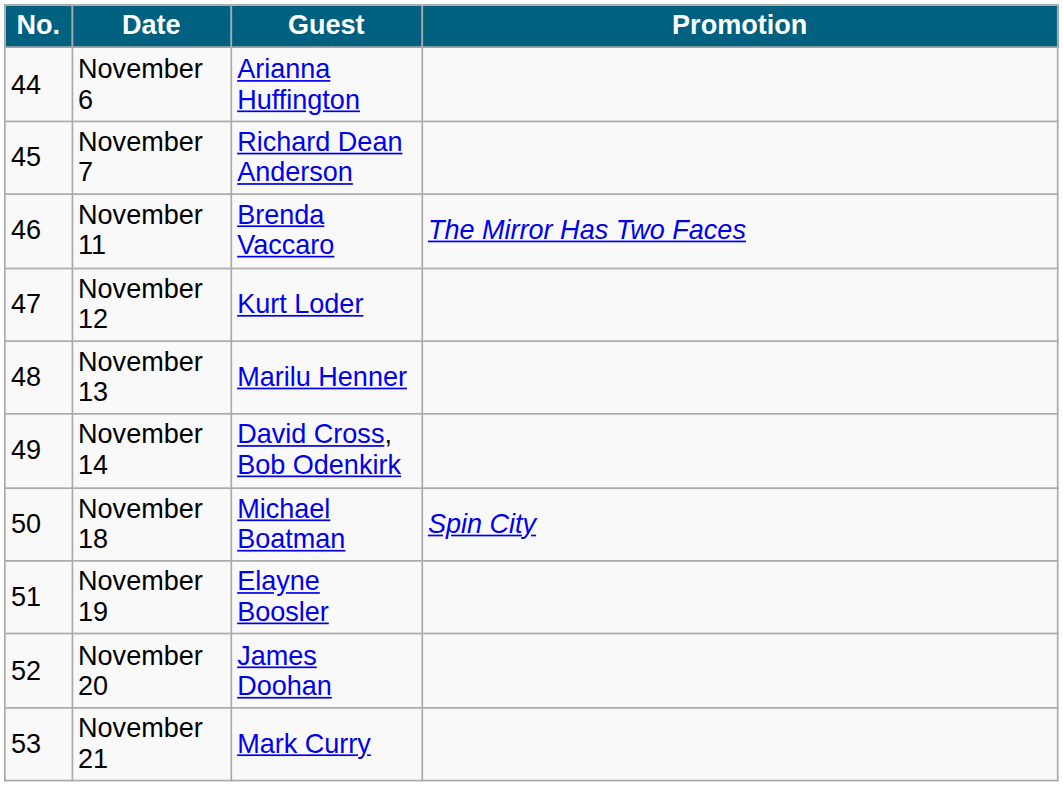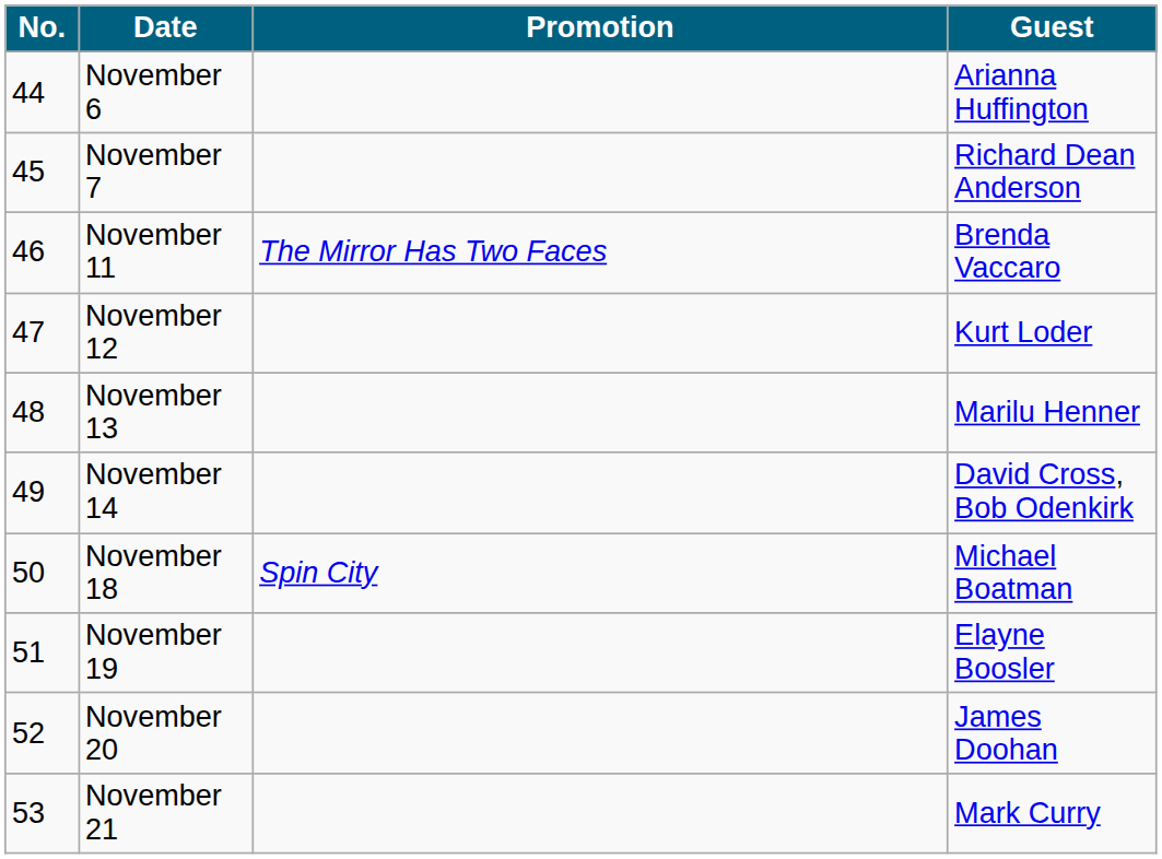 <table class="wikitable" width="100%">
 <tr>
 <th width="5%" style="background:#006080; color:#FFFFFF"><abbr>No.</abbr></th>
 <th width="10%" style="background:#006080; color:#FFFFFF">Date</th>
+<th width="50%" style="background:#006080; color:#FFFFFF">Promotion</th>
 <th width="15%" style="background:#006080; color:#FFFFFF">Guest</th>
-<th width="50%" style="background:#006080; color:#FFFFFF">Promotion</th>
 </tr>
 <tr>
 <td>44</td>
 <td>November 6</td>
+<td></td>
 <td><a href='#'>Arianna Huffington</a></td>
-<td></td>
 </tr>
 <tr>
 <td>45</td>
 <td>November 7</td>
+<td></td>
 <td><a href='#'>Richard Dean Anderson</a></td>
-<td></td>
 </tr>
 <tr>
 <td>46</td>
 <td>November 11</td>
+<td><em><a href='#'>The Mirror Has Two Faces</a></em></td>
 <td><a href='#'>Brenda Vaccaro</a></td>
-<td><em><a href='#'>The Mirror Has Two Faces</a></em></td>
 </tr>
 <tr>
 <td>47</td>
 <td>November 12</td>
+<td></td>
 <td><a href='#'>Kurt Loder</a></td>
-<td></td>
 </tr>
 <tr>
 <td>48</td>
 <td>November 13</td>
+<td></td>
 <td><a href='#'>Marilu Henner</a></td>
-<td></td>
 </tr>
 <tr>
 <td>49</td>
 <td>November 14</td>
+<td></td>
 <td><a href='#'>David Cross</a>, <a href='#'>Bob Odenkirk</a></td>
-<td></td>
 </tr>
 <tr>
 <td>50</td>
 <td>November 18</td>
+<td><em><a href='#'>Spin City</a></em></td>
 <td><a href='#'>Michael Boatman</a></td>
-<td><em><a href='#'>Spin City</a></em></td>
 </tr>
 <tr>
 <td>51</td>
 <td>November 19</td>
+<td></td>
 <td><a href='#'>Elayne Boosler</a></td>
-<td></td>
 </tr>
 <tr>
 <td>52</td>
 <td>November 20</td>
+<td></td>
 <td><a href='#'>James Doohan</a></td>
-<td></td>
 </tr>
 <tr>
 <td>53</td>
 <td>November 21</td>
+<td></td>
 <td><a href='#'>Mark Curry</a></td>
-<td></td>
 </tr>
 </table>
